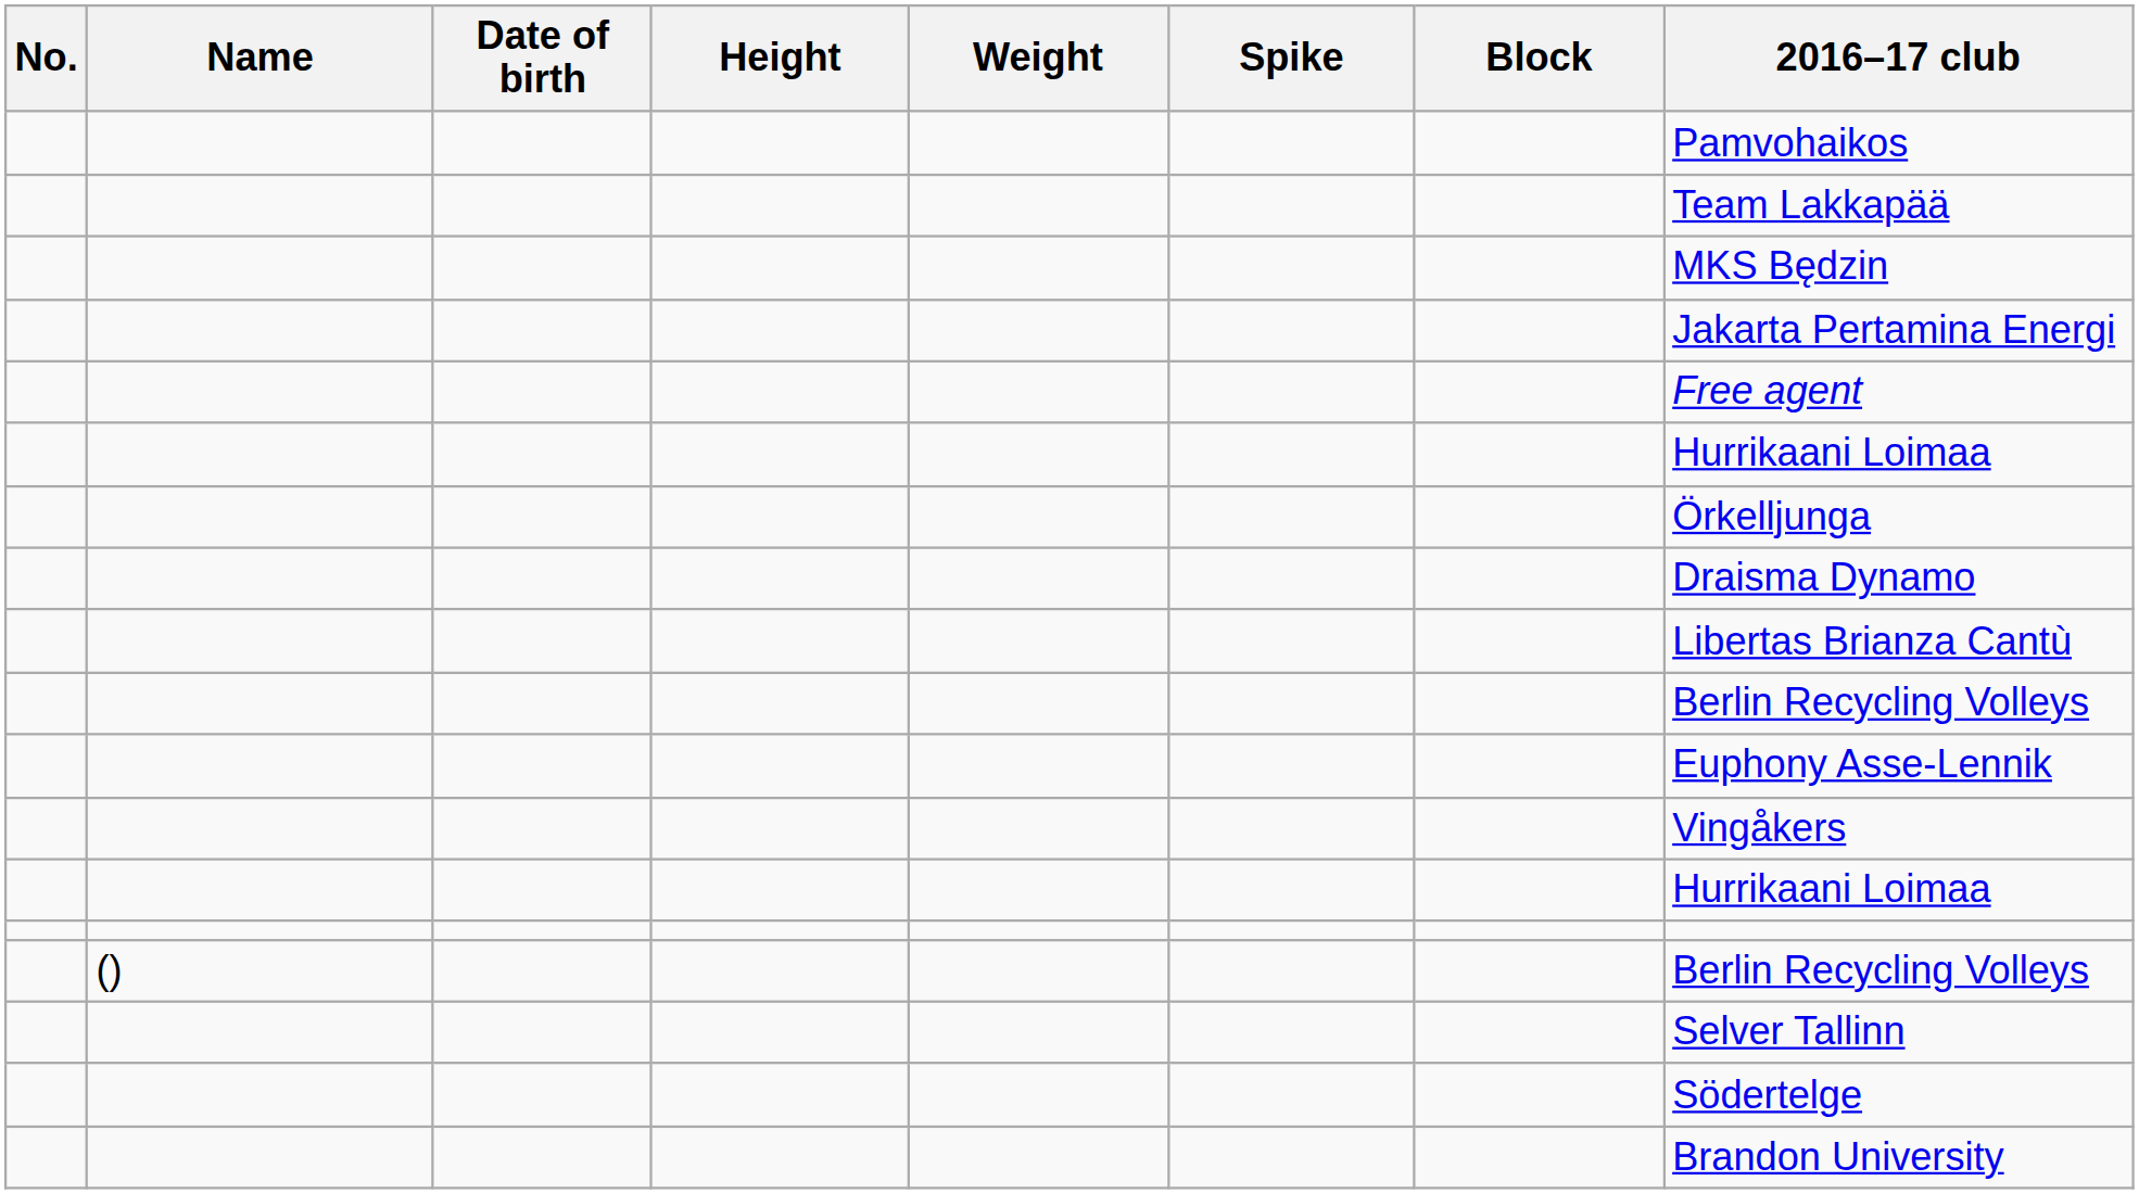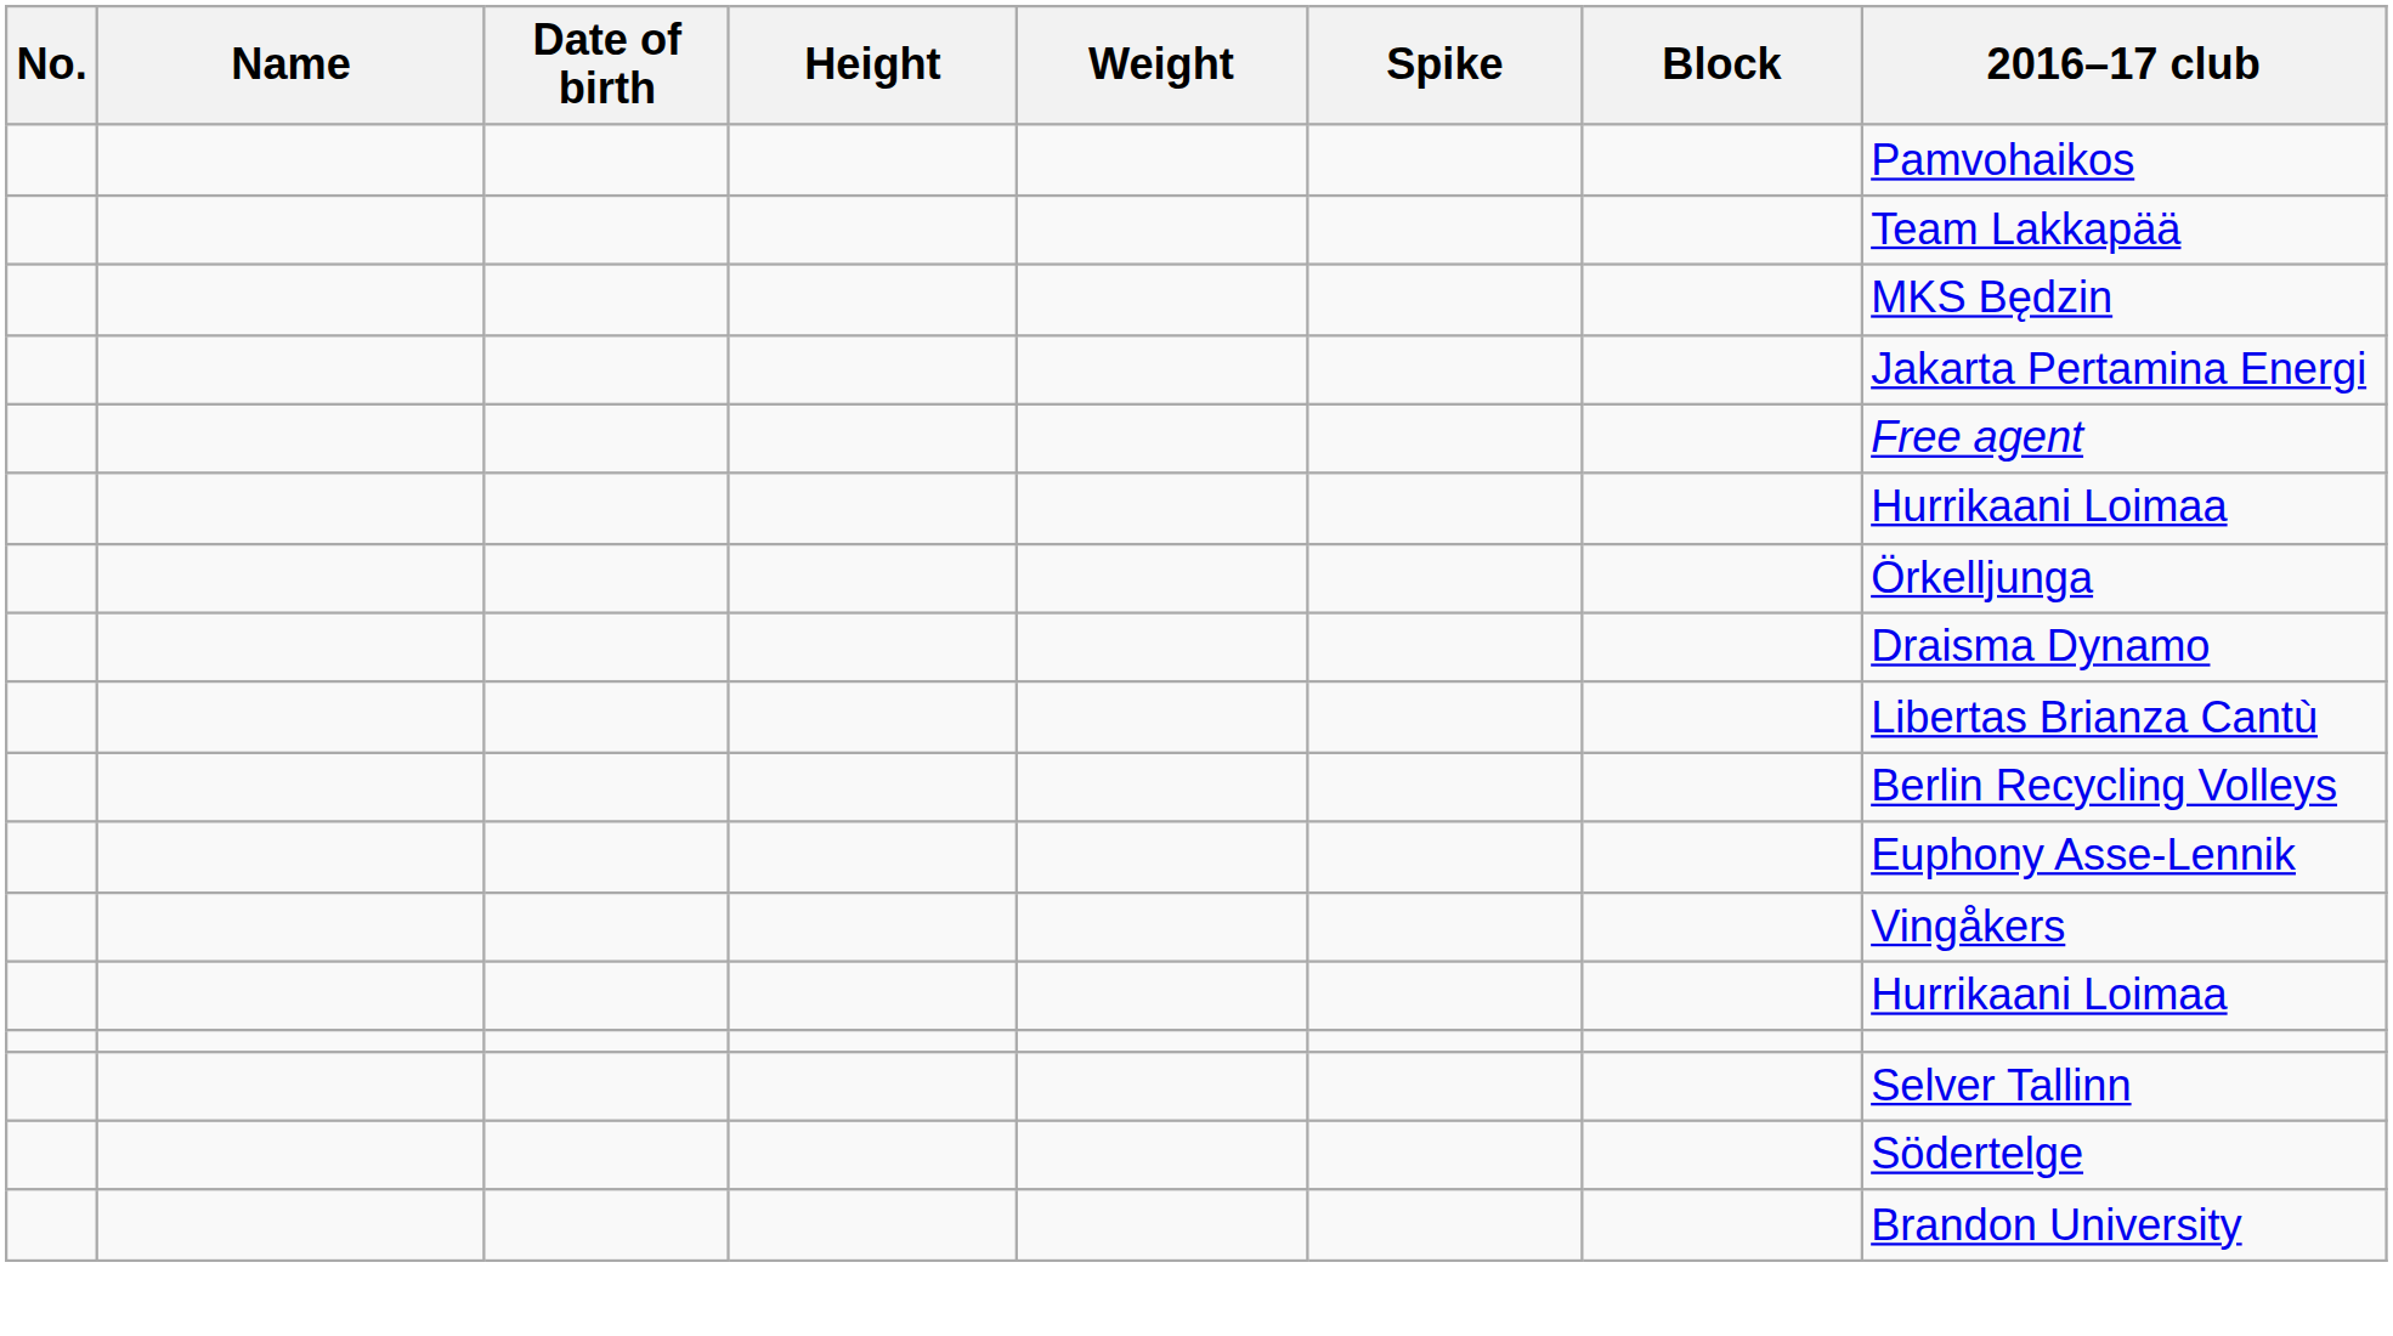 <table class="wikitable sortable" style="font-size:100%; text-align:center;">
 <tr>
 <th>No.</th>
 <th style="width:14em">Name</th>
 <th style="width:8em">Date of birth</th>
 <th style="width:9em">Height</th>
 <th style="width:9em">Weight</th>
 <th style="width:9em">Spike</th>
 <th style="width:9em">Block</th>
 <th style="width:17em">2016–17 club</th>
 </tr>
 <tr>
 <td></td>
 <td style="text-align:left;"></td>
 <td style="text-align:right;"></td>
 <td></td>
 <td></td>
 <td></td>
 <td></td>
 <td style="text-align:left;"> <a href='#'>Pamvohaikos</a></td>
 </tr>
 <tr>
 <td></td>
 <td style="text-align:left;"></td>
 <td style="text-align:right;"></td>
 <td></td>
 <td></td>
 <td></td>
 <td></td>
 <td style="text-align:left;"> <a href='#'>Team Lakkapää</a></td>
 </tr>
 <tr>
 <td></td>
 <td style="text-align:left;"></td>
 <td style="text-align:right;"></td>
 <td></td>
 <td></td>
 <td></td>
 <td></td>
 <td style="text-align:left;"> <a href='#'>MKS Będzin</a></td>
 </tr>
 <tr>
 <td></td>
 <td style="text-align:left;"></td>
 <td style="text-align:right;"></td>
 <td></td>
 <td></td>
 <td></td>
 <td></td>
 <td style="text-align:left;"> <a href='#'>Jakarta Pertamina Energi</a></td>
 </tr>
 <tr>
 <td></td>
 <td style="text-align:left;"></td>
 <td style="text-align:right;"></td>
 <td></td>
 <td></td>
 <td></td>
 <td></td>
 <td style="text-align:left;"> <em><a href='#'>Free agent</a></em></td>
 </tr>
 <tr>
 <td></td>
 <td style="text-align:left;"></td>
 <td style="text-align:right;"></td>
 <td></td>
 <td></td>
 <td></td>
 <td></td>
 <td style="text-align:left;"> <a href='#'>Hurrikaani Loimaa</a></td>
 </tr>
 <tr>
 <td></td>
 <td style="text-align:left;"></td>
 <td style="text-align:right;"></td>
 <td></td>
 <td></td>
 <td></td>
 <td></td>
 <td style="text-align:left;"> <a href='#'>Örkelljunga</a></td>
 </tr>
 <tr>
 <td></td>
 <td style="text-align:left;"></td>
 <td style="text-align:right;"></td>
 <td></td>
 <td></td>
 <td></td>
 <td></td>
 <td style="text-align:left;"> <a href='#'>Draisma Dynamo</a></td>
 </tr>
 <tr>
 <td></td>
 <td style="text-align:left;"></td>
 <td style="text-align:right;"></td>
 <td></td>
 <td></td>
 <td></td>
 <td></td>
 <td style="text-align:left;"> <a href='#'>Libertas Brianza Cantù</a></td>
 </tr>
 <tr>
 <td></td>
 <td style="text-align:left;"></td>
 <td style="text-align:right;"></td>
 <td></td>
 <td></td>
 <td></td>
 <td></td>
 <td style="text-align:left;"> <a href='#'>Berlin Recycling Volleys</a></td>
 </tr>
 <tr>
 <td></td>
 <td style="text-align:left;"></td>
 <td style="text-align:right;"></td>
 <td></td>
 <td></td>
 <td></td>
 <td></td>
 <td style="text-align:left;"> <a href='#'>Euphony Asse-Lennik</a></td>
 </tr>
 <tr>
 <td></td>
 <td style="text-align:left;"></td>
 <td style="text-align:right;"></td>
 <td></td>
 <td></td>
 <td></td>
 <td></td>
 <td style="text-align:left;"> <a href='#'>Vingåkers</a></td>
 </tr>
 <tr>
 <td></td>
 <td style="text-align:left;"></td>
 <td style="text-align:right;"></td>
 <td></td>
 <td></td>
 <td></td>
 <td></td>
 <td style="text-align:left;"> <a href='#'>Hurrikaani Loimaa</a></td>
 </tr>
 <tr>
 <td></td>
 <td style="text-align:left;"></td>
 <td style="text-align:right;"></td>
 <td></td>
 <td></td>
 <td></td>
 <td></td>
 <td style="text-align:left;"></td>
 </tr>
 <tr>
 <td></td>
-<td style="text-align:left;"> ()</td>
-<td style="text-align:right;"></td>
-<td></td>
-<td></td>
-<td></td>
-<td></td>
-<td style="text-align:left;"> <a href='#'>Berlin Recycling Volleys</a></td>
-</tr>
-<tr>
-<td></td>
 <td style="text-align:left;"></td>
 <td style="text-align:right;"></td>
 <td></td>
 <td></td>
 <td></td>
 <td></td>
 <td style="text-align:left;"> <a href='#'>Selver Tallinn</a></td>
 </tr>
 <tr>
 <td></td>
 <td style="text-align:left;"></td>
 <td style="text-align:right;"></td>
 <td></td>
 <td></td>
 <td></td>
 <td></td>
 <td style="text-align:left;"> <a href='#'>Södertelge</a></td>
 </tr>
 <tr>
 <td></td>
 <td style="text-align:left;"></td>
 <td style="text-align:right;"></td>
 <td></td>
 <td></td>
 <td></td>
 <td></td>
 <td style="text-align:left;"> <a href='#'>Brandon University</a></td>
 </tr>
 </table>
